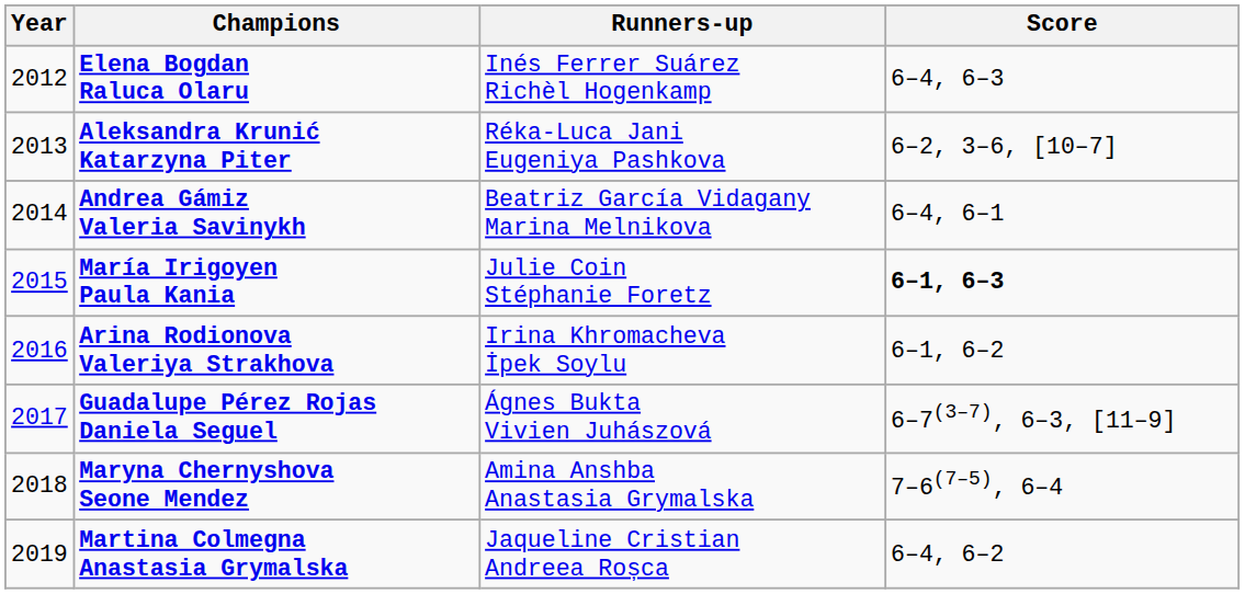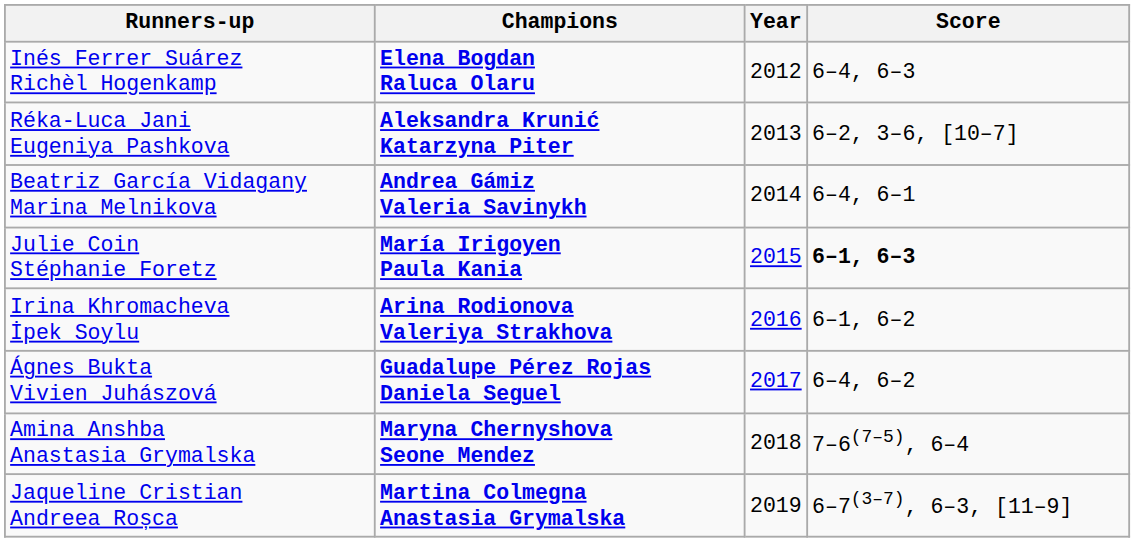 <table class="wikitable" style="font-size:90%">
 <tr>
+<th width="200">Runners-up</th>
+<th width="200">Champions</th>
 <th>Year</th>
-<th width="200">Champions</th>
-<th width="200">Runners-up</th>
 <th width="175">Score</th>
 </tr>
 <tr>
+<td> <a href='#'>Inés Ferrer Suárez</a> <br>  <a href='#'>Richèl Hogenkamp</a></td>
+<td> <strong><a href='#'>Elena Bogdan</a></strong> <br>  <strong><a href='#'>Raluca Olaru</a></strong></td>
 <td>2012</td>
-<td> <strong><a href='#'>Elena Bogdan</a></strong> <br>  <strong><a href='#'>Raluca Olaru</a></strong></td>
-<td> <a href='#'>Inés Ferrer Suárez</a> <br>  <a href='#'>Richèl Hogenkamp</a></td>
 <td>6–4, 6–3</td>
 </tr>
 <tr>
+<td> <a href='#'>Réka-Luca Jani</a> <br>  <a href='#'>Eugeniya Pashkova</a></td>
+<td> <strong><a href='#'>Aleksandra Krunić</a></strong> <br>  <strong><a href='#'>Katarzyna Piter</a></strong></td>
 <td>2013</td>
-<td> <strong><a href='#'>Aleksandra Krunić</a></strong> <br>  <strong><a href='#'>Katarzyna Piter</a></strong></td>
-<td> <a href='#'>Réka-Luca Jani</a> <br>  <a href='#'>Eugeniya Pashkova</a></td>
 <td>6–2, 3–6, [10–7]</td>
 </tr>
 <tr>
+<td> <a href='#'>Beatriz García Vidagany</a> <br>  <a href='#'>Marina Melnikova</a></td>
+<td> <strong><a href='#'>Andrea Gámiz</a></strong> <br>  <strong><a href='#'>Valeria Savinykh</a></strong></td>
 <td>2014</td>
-<td> <strong><a href='#'>Andrea Gámiz</a></strong> <br>  <strong><a href='#'>Valeria Savinykh</a></strong></td>
-<td> <a href='#'>Beatriz García Vidagany</a> <br>  <a href='#'>Marina Melnikova</a></td>
 <td>6–4, 6–1</td>
 </tr>
 <tr>
+<td> <a href='#'>Julie Coin</a> <br>  <a href='#'>Stéphanie Foretz</a></td>
+<td> <strong><a href='#'>María Irigoyen</a></strong> <br>  <strong><a href='#'>Paula Kania</a></strong></td>
 <td><a href='#'>2015</a></td>
-<td> <strong><a href='#'>María Irigoyen</a></strong> <br>  <strong><a href='#'>Paula Kania</a></strong></td>
-<td> <a href='#'>Julie Coin</a> <br>  <a href='#'>Stéphanie Foretz</a></td>
 <td><strong>6–1, 6–3</strong></td>
 </tr>
 <tr>
+<td> <a href='#'>Irina Khromacheva</a> <br>  <a href='#'>İpek Soylu</a></td>
+<td> <strong><a href='#'>Arina Rodionova</a></strong> <br>  <strong><a href='#'>Valeriya Strakhova</a></strong></td>
 <td><a href='#'>2016</a></td>
-<td> <strong><a href='#'>Arina Rodionova</a></strong> <br>  <strong><a href='#'>Valeriya Strakhova</a></strong></td>
-<td> <a href='#'>Irina Khromacheva</a> <br>  <a href='#'>İpek Soylu</a></td>
 <td>6–1, 6–2</td>
 </tr>
 <tr>
+<td> <a href='#'>Ágnes Bukta</a> <br>  <a href='#'>Vivien Juhászová</a></td>
+<td> <strong><a href='#'>Guadalupe Pérez Rojas</a></strong> <br>  <strong><a href='#'>Daniela Seguel</a></strong></td>
 <td><a href='#'>2017</a></td>
-<td> <strong><a href='#'>Guadalupe Pérez Rojas</a></strong> <br>  <strong><a href='#'>Daniela Seguel</a></strong></td>
-<td> <a href='#'>Ágnes Bukta</a> <br>  <a href='#'>Vivien Juhászová</a></td>
-<td>6–7<sup>(3–7)</sup>, 6–3, [11–9]</td>
+<td>6–4, 6–2</td>
 </tr>
 <tr>
+<td> <a href='#'>Amina Anshba</a> <br>  <a href='#'>Anastasia Grymalska</a></td>
+<td> <strong><a href='#'>Maryna Chernyshova</a></strong> <br>  <strong><a href='#'>Seone Mendez</a></strong></td>
 <td>2018</td>
-<td> <strong><a href='#'>Maryna Chernyshova</a></strong> <br>  <strong><a href='#'>Seone Mendez</a></strong></td>
-<td> <a href='#'>Amina Anshba</a> <br>  <a href='#'>Anastasia Grymalska</a></td>
 <td>7–6<sup>(7–5)</sup>, 6–4</td>
 </tr>
 <tr>
+<td> <a href='#'>Jaqueline Cristian</a> <br>  <a href='#'>Andreea Roșca</a></td>
+<td> <strong><a href='#'>Martina Colmegna</a></strong> <br>  <strong><a href='#'>Anastasia Grymalska</a></strong></td>
 <td>2019</td>
-<td> <strong><a href='#'>Martina Colmegna</a></strong> <br>  <strong><a href='#'>Anastasia Grymalska</a></strong></td>
-<td> <a href='#'>Jaqueline Cristian</a> <br>  <a href='#'>Andreea Roșca</a></td>
-<td>6–4, 6–2</td>
+<td>6–7<sup>(3–7)</sup>, 6–3, [11–9]</td>
 </tr>
 </table>
